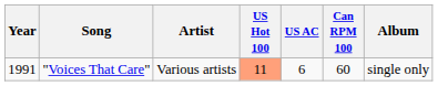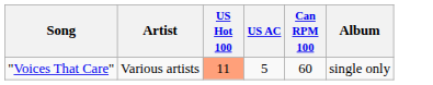 <table class="wikitable">
 <tr>
-<th>Year</th>
 <th>Song</th>
 <th>Artist</th>
 <th width="40"><small><a href='#'>US Hot 100</a></small></th>
 <th width="40"><small><a href='#'>US AC</a></small></th>
 <th width="40"><small><a href='#'>Can RPM 100</a></small></th>
 <th rowspan="1">Album</th>
 </tr>
 <tr>
-<td>1991</td>
 <td>"<a href='#'>Voices That Care</a>"</td>
 <td>Various artists</td>
 <td align="center" style="background: lightsalmon;">11</td>
-<td align="center">6</td>
+<td align="center">5</td>
 <td align="center">60</td>
 <td align="left">single only</td>
 </tr>
 </table>
